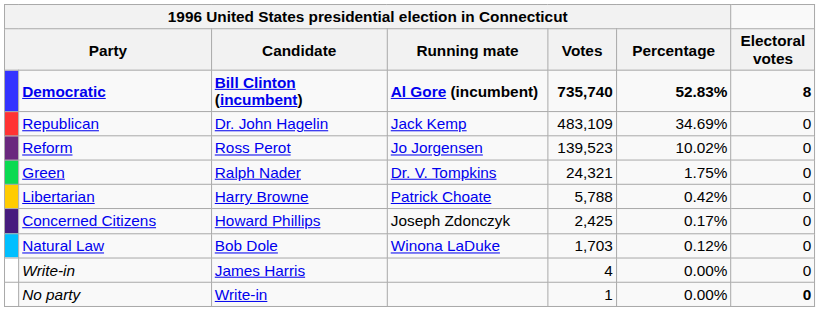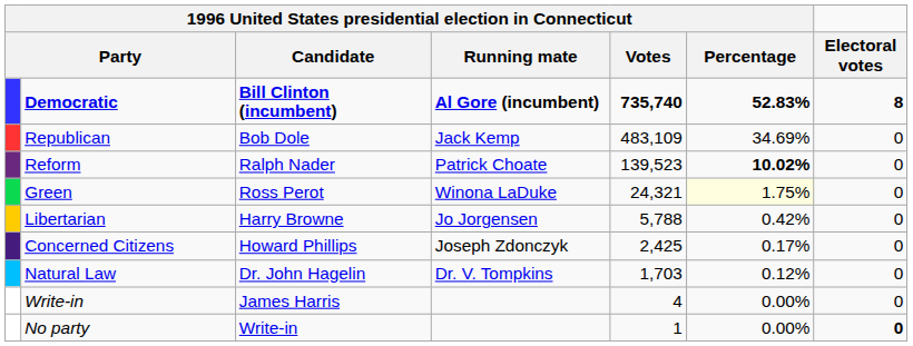 <table class="wikitable" style="font-size: 95%;">
 <tr>
 <th colspan="6">1996 United States presidential election in Connecticut</th>
 </tr>
 <tr>
 <th colspan="2" style="width: 13em">Party</th>
 <th style="width: 11em">Candidate</th>
 <th style="width: 10em">Running mate</th>
 <th style="width: 4em">Votes</th>
 <th style="width: 7em">Percentage</th>
 <th style="width: 5em">Electoral votes</th>
 </tr>
 <tr>
 <th style="background-color:#3333FF; width: 3px"></th>
 <td style="width: 130px"><strong><a href='#'>Democratic</a></strong></td>
 <td><strong><a href='#'>Bill Clinton</a> (<a href='#'>incumbent</a>)</strong></td>
 <td><strong><a href='#'>Al Gore</a></strong> <strong>(incumbent)</strong></td>
 <td align="right"><strong>735,740</strong></td>
 <td align="right"><strong>52.83%</strong></td>
 <td align="right"><strong>8</strong></td>
 </tr>
 <tr>
 <th style="background-color:#FF3333; width: 3px"></th>
 <td style="width: 130px"><a href='#'>Republican</a></td>
-<td><a href='#'>Dr. John Hagelin</a></td>
+<td><a href='#'>Bob Dole</a></td>
 <td><a href='#'>Jack Kemp</a></td>
 <td align="right">483,109</td>
 <td align="right">34.69%</td>
 <td align="right">0</td>
 </tr>
 <tr>
 <th style="background-color:#6A287E; width: 3px"></th>
 <td style="width: 130px"><a href='#'>Reform</a></td>
-<td><a href='#'>Ross Perot</a></td>
-<td><a href='#'>Jo Jorgensen</a></td>
+<td><a href='#'>Ralph Nader</a></td>
+<td><a href='#'>Patrick Choate</a></td>
 <td align="right">139,523</td>
-<td align="right">10.02%</td>
+<td align="right"><strong>10.02%</strong></td>
 <td align="right">0</td>
 </tr>
 <tr>
 <th style="background-color:#0BDA51; width: 3px"></th>
 <td style="width: 130px"><a href='#'>Green</a></td>
-<td><a href='#'>Ralph Nader</a></td>
-<td><a href='#'>Dr. V. Tompkins</a></td>
+<td><a href='#'>Ross Perot</a></td>
+<td><a href='#'>Winona LaDuke</a></td>
 <td align="right">24,321</td>
-<td align="right">1.75%</td>
+<td align="right" style="background: lightyellow;">1.75%</td>
 <td align="right">0</td>
 </tr>
 <tr>
 <th style="background-color:#FFCC00; width: 3px"></th>
 <td style="width: 130px"><a href='#'>Libertarian</a></td>
 <td><a href='#'>Harry Browne</a></td>
-<td><a href='#'>Patrick Choate</a></td>
+<td><a href='#'>Jo Jorgensen</a></td>
 <td align="right">5,788</td>
 <td align="right">0.42%</td>
 <td align="right">0</td>
 </tr>
 <tr>
 <th style="background-color:#461B7E; width: 3px"></th>
 <td style="width: 130px"><a href='#'>Concerned Citizens</a></td>
 <td><a href='#'>Howard Phillips</a></td>
 <td>Joseph Zdonczyk</td>
 <td align="right">2,425</td>
 <td align="right">0.17%</td>
 <td align="right">0</td>
 </tr>
 <tr>
 <th style="background-color:#00BFFF; width: 3px"></th>
 <td style="width: 130px"><a href='#'>Natural Law</a></td>
-<td><a href='#'>Bob Dole</a></td>
-<td><a href='#'>Winona LaDuke</a></td>
+<td><a href='#'>Dr. John Hagelin</a></td>
+<td><a href='#'>Dr. V. Tompkins</a></td>
 <td align="right">1,703</td>
 <td align="right">0.12%</td>
 <td align="right">0</td>
 </tr>
 <tr>
 <th style="background-color:#FFFFFF; width: 3px"></th>
 <td style="width: 130px"><em>Write-in</em></td>
 <td><a href='#'>James Harris</a></td>
 <td></td>
 <td align="right">4</td>
 <td align="right">0.00%</td>
 <td align="right">0</td>
 </tr>
 <tr>
 <th style="background-color:#FFFFFF; width: 3px"></th>
 <td style="width: 130px"><em>No party</em></td>
 <td><a href='#'>Write-in</a></td>
 <td></td>
 <td align="right">1</td>
 <td align="right">0.00%</td>
 <td align="right"><strong>0</strong></td>
 </tr>
 <tr>
 </tr>
 </table>
